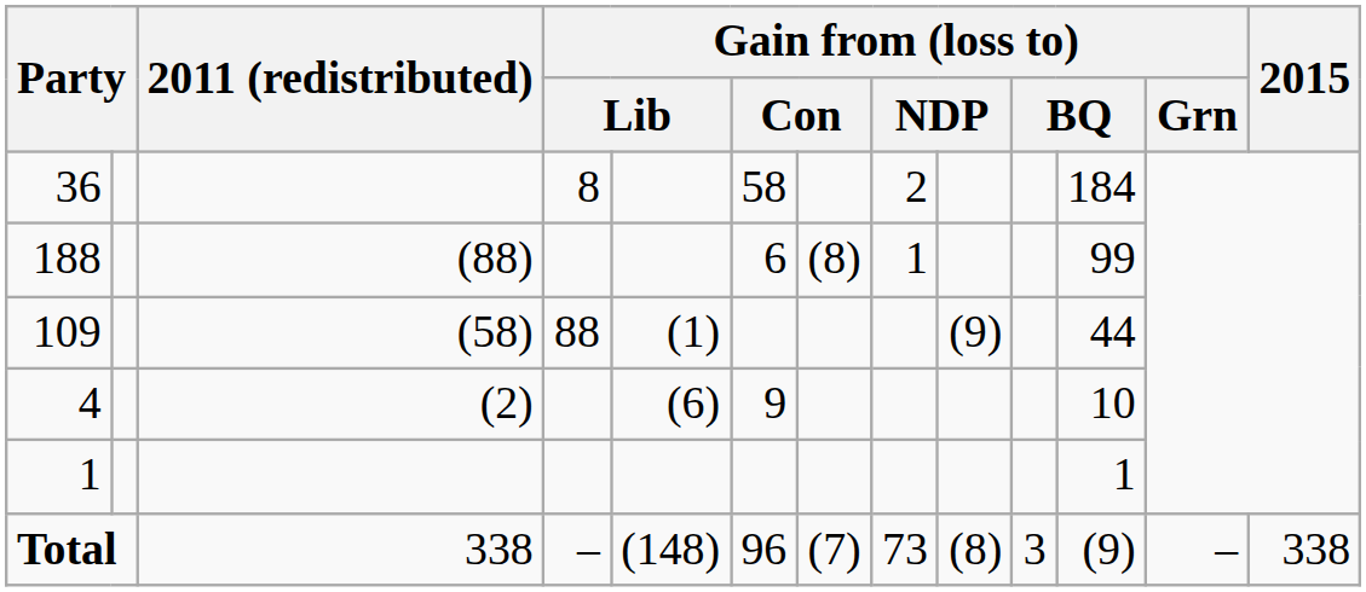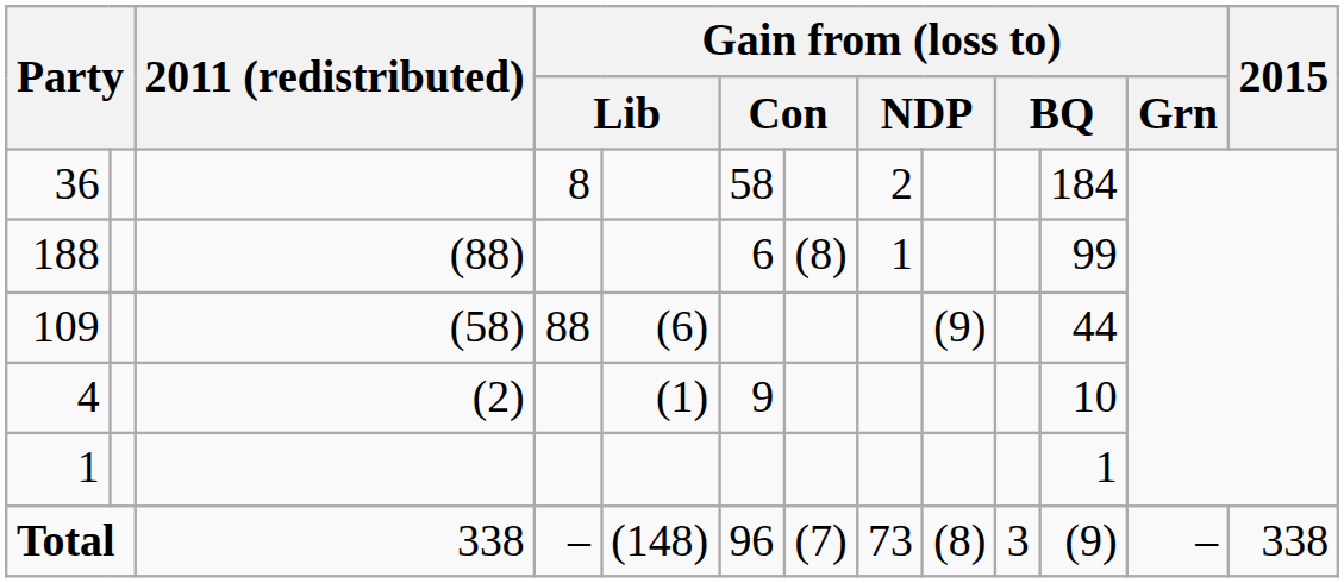 <table class="wikitable" style="text-align:right">
 <tr>
 <th rowspan="2" colspan="2">Party</th>
 <th rowspan="2">2011 (redistributed)</th>
 <th colspan="9">Gain from (loss to)</th>
 <th rowspan="2">2015</th>
 </tr>
 <tr>
 <th colspan="2">Lib</th>
 <th colspan="2">Con</th>
 <th colspan="2">NDP</th>
 <th colspan="2">BQ</th>
 <th>Grn</th>
 </tr>
 <tr>
 <td>36</td>
 <td></td>
 <td></td>
 <td>8</td>
 <td></td>
 <td>58</td>
 <td></td>
 <td>2</td>
 <td></td>
 <td></td>
 <td>184</td>
 </tr>
 <tr>
 <td>188</td>
 <td></td>
 <td>(88)</td>
 <td></td>
 <td></td>
 <td>6</td>
 <td>(8)</td>
 <td>1</td>
 <td></td>
 <td></td>
 <td>99</td>
 </tr>
 <tr>
 <td>109</td>
 <td></td>
 <td>(58)</td>
 <td>88</td>
-<td>(1)</td>
+<td>(6)</td>
 <td></td>
 <td></td>
 <td></td>
 <td>(9)</td>
 <td></td>
 <td>44</td>
 </tr>
 <tr>
 <td>4</td>
 <td></td>
 <td>(2)</td>
 <td></td>
-<td>(6)</td>
+<td>(1)</td>
 <td>9</td>
 <td></td>
 <td></td>
 <td></td>
 <td></td>
 <td>10</td>
 </tr>
 <tr>
 <td>1</td>
 <td></td>
 <td></td>
 <td></td>
 <td></td>
 <td></td>
 <td></td>
 <td></td>
 <td></td>
 <td></td>
 <td>1</td>
 </tr>
 <tr>
 <td colspan="2" style="text-align:left;"><strong>Total</strong></td>
 <td>338</td>
 <td>–</td>
 <td>(148)</td>
 <td>96</td>
 <td>(7)</td>
 <td>73</td>
 <td>(8)</td>
 <td>3</td>
 <td>(9)</td>
 <td>–</td>
 <td>338</td>
 </tr>
 </table>
